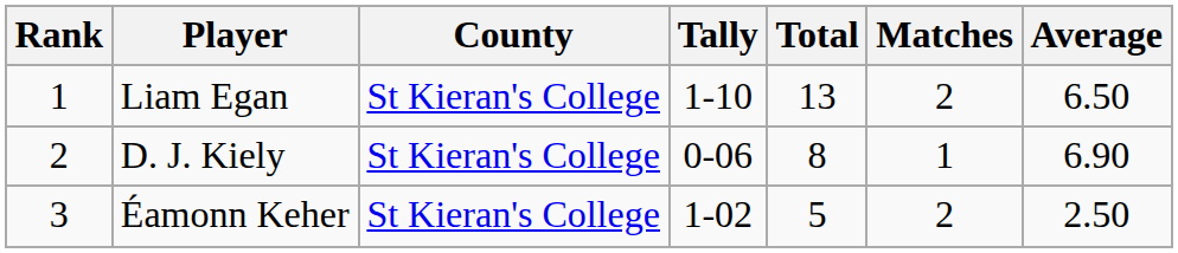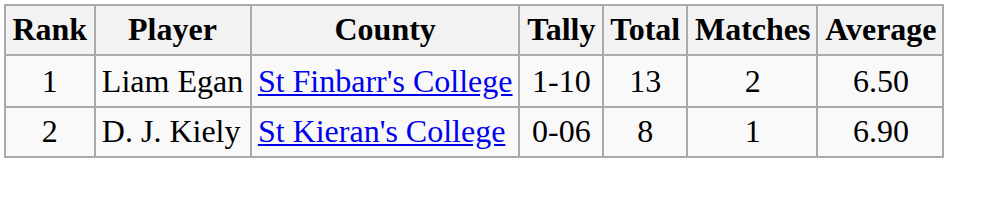 <table class="wikitable">
 <tr>
 <th>Rank</th>
 <th>Player</th>
 <th>County</th>
 <th>Tally</th>
 <th>Total</th>
 <th>Matches</th>
 <th>Average</th>
 </tr>
 <tr>
 <td rowspan=1 align=center>1</td>
 <td>Liam Egan</td>
-<td><a href='#'>St Kieran's College</a></td>
+<td><a href='#'>St Finbarr's College</a></td>
 <td align=center>1-10</td>
 <td align=center>13</td>
 <td align=center>2</td>
 <td align=center>6.50</td>
 </tr>
 <tr>
 <td rowspan=1 align=center>2</td>
 <td>D. J. Kiely</td>
 <td><a href='#'>St Kieran's College</a></td>
 <td align=center>0-06</td>
 <td align=center>8</td>
 <td align=center>1</td>
 <td align=center>6.90</td>
 </tr>
-<tr>
-<td rowspan=1 align=center>3</td>
-<td>Éamonn Keher</td>
-<td><a href='#'>St Kieran's College</a></td>
-<td align=center>1-02</td>
-<td align=center>5</td>
-<td align=center>2</td>
-<td align=center>2.50</td>
-</tr>
 </table>
